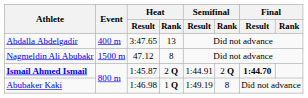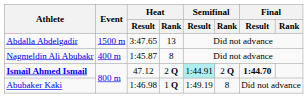 <table class="wikitable" style="font-size:90%">
 <tr>
 <th rowspan="2">Athlete</th>
 <th rowspan="2">Event</th>
 <th colspan="2">Heat</th>
 <th colspan="2">Semifinal</th>
 <th colspan="2">Final</th>
 </tr>
 <tr style="font-size:95%">
 <th>Result</th>
 <th>Rank</th>
 <th>Result</th>
 <th>Rank</th>
 <th>Result</th>
 <th>Rank</th>
 </tr>
 <tr align=center>
 <td align=left><a href='#'>Abdalla Abdelgadir</a></td>
-<td align=left><a href='#'>400 m</a></td>
+<td align=left><a href='#'>1500 m</a></td>
 <td>3:47.65</td>
 <td>13</td>
 <td colspan=4>Did not advance</td>
 </tr>
 <tr align=center>
 <td align=left><a href='#'>Nagmeldin Ali Abubakr</a></td>
-<td align=left><a href='#'>1500 m</a></td>
-<td>47.12</td>
+<td align=left><a href='#'>400 m</a></td>
+<td>1:45.87</td>
 <td>8</td>
 <td colspan=4>Did not advance</td>
 </tr>
 <tr align=center>
 <td align=left><strong><a href='#'>Ismail Ahmed Ismail</a></strong></td>
 <td align=left rowspan=2><a href='#'>800 m</a></td>
-<td>1:45.87</td>
+<td>47.12</td>
 <td>2 <strong>Q</strong></td>
-<td>1:44.91</td>
+<td style="background: paleturquoise;">1:44.91</td>
 <td>2 <strong>Q</strong></td>
 <td><strong>1:44.70</strong></td>
 <td></td>
 </tr>
 <tr align=center>
 <td align=left><a href='#'>Abubaker Kaki</a></td>
 <td>1:46.98</td>
 <td>1 <strong>Q</strong></td>
 <td>1:49.19</td>
 <td>8</td>
 <td colspan=2>Did not advance</td>
 </tr>
 </table>
